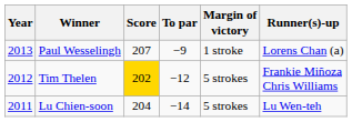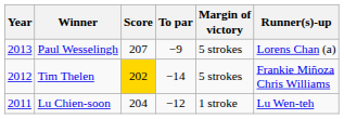 <table class="wikitable" style="font-size:95%">
 <tr>
 <th>Year</th>
 <th>Winner</th>
 <th>Score</th>
 <th>To par</th>
 <th>Margin of<br>victory</th>
 <th>Runner(s)-up</th>
 </tr>
 <tr>
 <td><a href='#'>2013</a></td>
 <td> <a href='#'>Paul Wesselingh</a></td>
 <td align=center>207</td>
 <td align=center>−9</td>
-<td>1 stroke</td>
+<td>5 strokes</td>
 <td> <a href='#'>Lorens Chan</a> (a)</td>
 </tr>
 <tr>
 <td><a href='#'>2012</a></td>
 <td> <a href='#'>Tim Thelen</a></td>
 <td align=center style="background: gold;">202</td>
-<td align=center>−12</td>
+<td align=center>−14</td>
 <td>5 strokes</td>
 <td> <a href='#'>Frankie Miñoza</a><br> <a href='#'>Chris Williams</a></td>
 </tr>
 <tr>
 <td><a href='#'>2011</a></td>
 <td> <a href='#'>Lu Chien-soon</a></td>
 <td align=center>204</td>
-<td align=center>−14</td>
-<td>5 strokes</td>
+<td align=center>−12</td>
+<td>1 stroke</td>
 <td> <a href='#'>Lu Wen-teh</a></td>
 </tr>
 </table>
